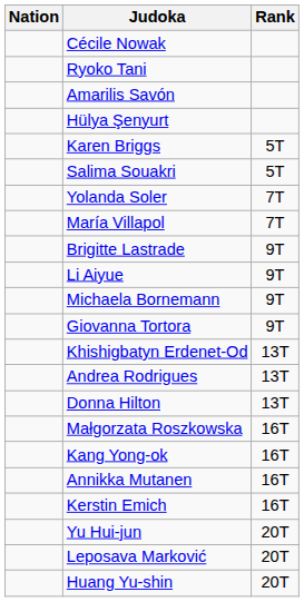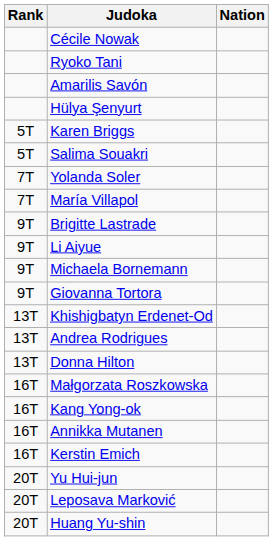 <table class="wikitable sortable" style="text-align:center">
 <tr>
+<th>Rank</th>
+<th>Judoka</th>
 <th>Nation</th>
-<th>Judoka</th>
-<th>Rank</th>
 </tr>
 <tr>
+<td></td>
+<td align="left"><a href='#'>Cécile Nowak</a></td>
 <td align="left"></td>
-<td align="left"><a href='#'>Cécile Nowak</a></td>
-<td></td>
 </tr>
 <tr>
+<td></td>
+<td align="left"><a href='#'>Ryoko Tani</a></td>
 <td align="left"></td>
-<td align="left"><a href='#'>Ryoko Tani</a></td>
-<td></td>
 </tr>
 <tr>
+<td></td>
+<td align="left"><a href='#'>Amarilis Savón</a></td>
 <td align="left"></td>
-<td align="left"><a href='#'>Amarilis Savón</a></td>
-<td></td>
 </tr>
 <tr>
+<td></td>
+<td align="left"><a href='#'>Hülya Şenyurt</a></td>
 <td align="left"></td>
-<td align="left"><a href='#'>Hülya Şenyurt</a></td>
-<td></td>
 </tr>
 <tr>
+<td>5T</td>
+<td align="left"><a href='#'>Karen Briggs</a></td>
 <td align="left"></td>
-<td align="left"><a href='#'>Karen Briggs</a></td>
-<td>5T</td>
 </tr>
 <tr>
+<td>5T</td>
+<td align="left"><a href='#'>Salima Souakri</a></td>
 <td align="left"></td>
-<td align="left"><a href='#'>Salima Souakri</a></td>
-<td>5T</td>
 </tr>
 <tr>
+<td>7T</td>
+<td align="left"><a href='#'>Yolanda Soler</a></td>
 <td align="left"></td>
-<td align="left"><a href='#'>Yolanda Soler</a></td>
-<td>7T</td>
 </tr>
 <tr>
+<td>7T</td>
+<td align="left"><a href='#'>María Villapol</a></td>
 <td align="left"></td>
-<td align="left"><a href='#'>María Villapol</a></td>
-<td>7T</td>
 </tr>
 <tr>
+<td>9T</td>
+<td align="left"><a href='#'>Brigitte Lastrade</a></td>
 <td align="left"></td>
-<td align="left"><a href='#'>Brigitte Lastrade</a></td>
-<td>9T</td>
 </tr>
 <tr>
+<td>9T</td>
+<td align="left"><a href='#'>Li Aiyue</a></td>
 <td align="left"></td>
-<td align="left"><a href='#'>Li Aiyue</a></td>
-<td>9T</td>
 </tr>
 <tr>
+<td>9T</td>
+<td align="left"><a href='#'>Michaela Bornemann</a></td>
 <td align="left"></td>
-<td align="left"><a href='#'>Michaela Bornemann</a></td>
-<td>9T</td>
 </tr>
 <tr>
+<td>9T</td>
+<td align="left"><a href='#'>Giovanna Tortora</a></td>
 <td align="left"></td>
-<td align="left"><a href='#'>Giovanna Tortora</a></td>
-<td>9T</td>
 </tr>
 <tr>
+<td>13T</td>
+<td align="left"><a href='#'>Khishigbatyn Erdenet-Od</a></td>
 <td align="left"></td>
-<td align="left"><a href='#'>Khishigbatyn Erdenet-Od</a></td>
-<td>13T</td>
 </tr>
 <tr>
+<td>13T</td>
+<td align="left"><a href='#'>Andrea Rodrigues</a></td>
 <td align="left"></td>
-<td align="left"><a href='#'>Andrea Rodrigues</a></td>
-<td>13T</td>
 </tr>
 <tr>
+<td>13T</td>
+<td align="left"><a href='#'>Donna Hilton</a></td>
 <td align="left"></td>
-<td align="left"><a href='#'>Donna Hilton</a></td>
-<td>13T</td>
 </tr>
 <tr>
+<td>16T</td>
+<td align="left"><a href='#'>Małgorzata Roszkowska</a></td>
 <td align="left"></td>
-<td align="left"><a href='#'>Małgorzata Roszkowska</a></td>
-<td>16T</td>
 </tr>
 <tr>
+<td>16T</td>
+<td align="left"><a href='#'>Kang Yong-ok</a></td>
 <td align="left"></td>
-<td align="left"><a href='#'>Kang Yong-ok</a></td>
-<td>16T</td>
 </tr>
 <tr>
+<td>16T</td>
+<td align="left"><a href='#'>Annikka Mutanen</a></td>
 <td align="left"></td>
-<td align="left"><a href='#'>Annikka Mutanen</a></td>
-<td>16T</td>
 </tr>
 <tr>
+<td>16T</td>
+<td align="left"><a href='#'>Kerstin Emich</a></td>
 <td align="left"></td>
-<td align="left"><a href='#'>Kerstin Emich</a></td>
-<td>16T</td>
 </tr>
 <tr>
+<td>20T</td>
+<td align="left"><a href='#'>Yu Hui-jun</a></td>
 <td align="left"></td>
-<td align="left"><a href='#'>Yu Hui-jun</a></td>
-<td>20T</td>
 </tr>
 <tr>
+<td>20T</td>
+<td align="left"><a href='#'>Leposava Marković</a></td>
 <td align="left"></td>
-<td align="left"><a href='#'>Leposava Marković</a></td>
-<td>20T</td>
 </tr>
 <tr>
+<td>20T</td>
+<td align="left"><a href='#'>Huang Yu-shin</a></td>
 <td align="left"></td>
-<td align="left"><a href='#'>Huang Yu-shin</a></td>
-<td>20T</td>
 </tr>
 </table>
